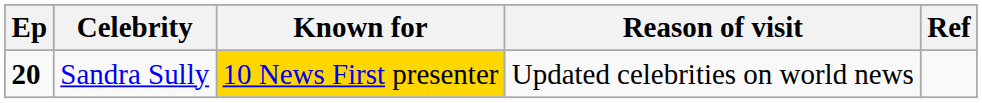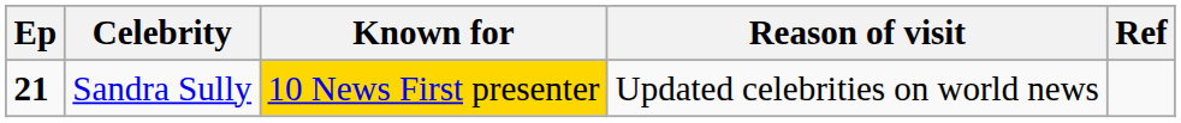 <table class="wikitable sortable">
 <tr>
 <th>Ep</th>
 <th>Celebrity</th>
 <th>Known for</th>
 <th>Reason of visit</th>
 <th>Ref</th>
 </tr>
 <tr>
-<td><strong>20</strong></td>
+<td><strong>21</strong></td>
 <td><a href='#'>Sandra Sully</a></td>
 <td style="background: gold;"><a href='#'>10 News First</a> presenter</td>
 <td>Updated celebrities on world news</td>
 <td></td>
 </tr>
 </table>
